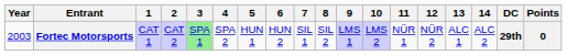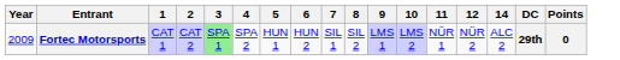 <table class="wikitable" style="text-align:center; font-size:85%">
 <tr>
 <th>Year</th>
 <th>Entrant</th>
 <th>1</th>
 <th>2</th>
 <th>3</th>
 <th>4</th>
 <th>5</th>
 <th>6</th>
 <th>7</th>
 <th>8</th>
 <th>9</th>
 <th>10</th>
 <th>11</th>
 <th>12</th>
-<th>13</th>
 <th>14</th>
 <th>DC</th>
 <th>Points</th>
 </tr>
 <tr>
-<td><a href='#'>2003</a></td>
+<td><a href='#'>2009</a></td>
 <th nowrap><a href='#'>Fortec Motorsports</a></th>
 <td style="background:#cfcfff;"><a href='#'>CAT<br>1</a><br></td>
 <td style="background:#cfcfff;"><a href='#'>CAT<br>2</a><br></td>
 <td style="background: lightgreen;"><a href='#'>SPA<br>1</a></td>
 <td><a href='#'>SPA<br>2</a></td>
 <td><a href='#'>HUN<br>1</a></td>
 <td><a href='#'>HUN<br>2</a></td>
 <td><a href='#'>SIL<br>1</a></td>
 <td><a href='#'>SIL<br>2</a></td>
 <td style="background:#cfcfff;"><a href='#'>LMS<br>1</a><br></td>
 <td style="background:#cfcfff;"><a href='#'>LMS<br>2</a><br></td>
 <td><a href='#'>NÜR<br>1</a></td>
 <td><a href='#'>NÜR<br>2</a></td>
-<td><a href='#'>ALC<br>1</a></td>
 <td><a href='#'>ALC<br>2</a></td>
 <th>29th</th>
 <th>0</th>
 </tr>
 </table>
